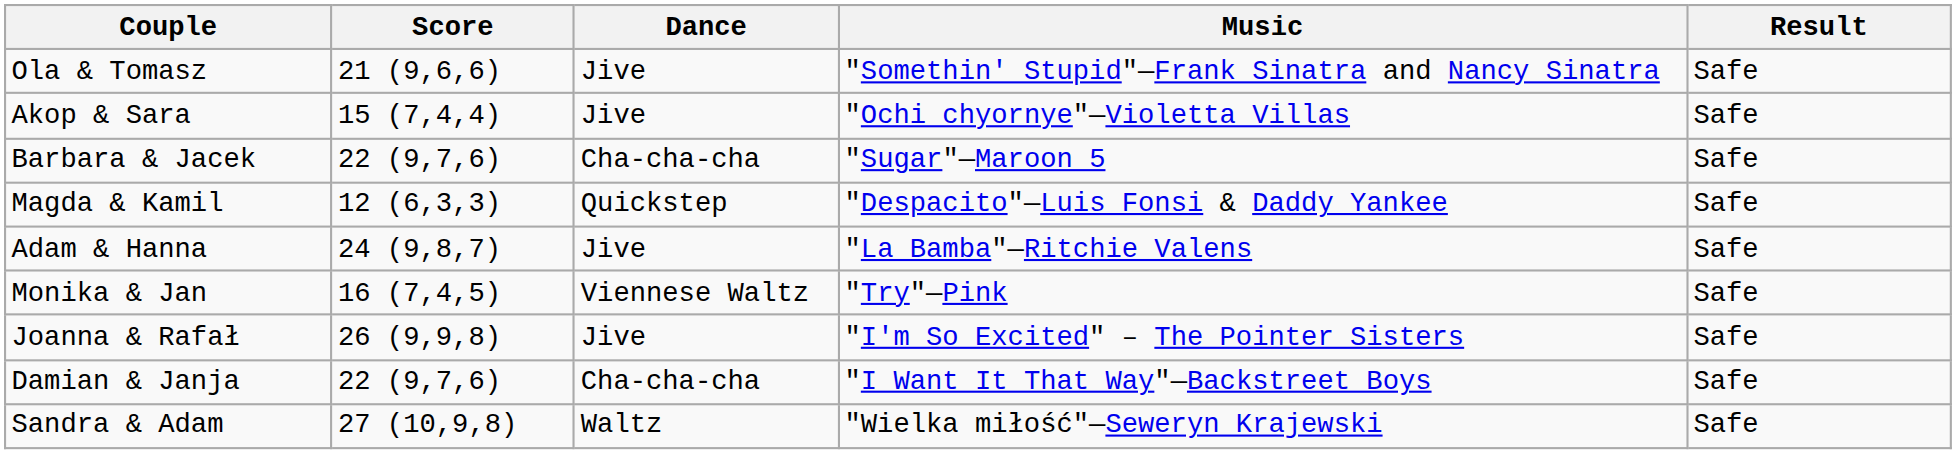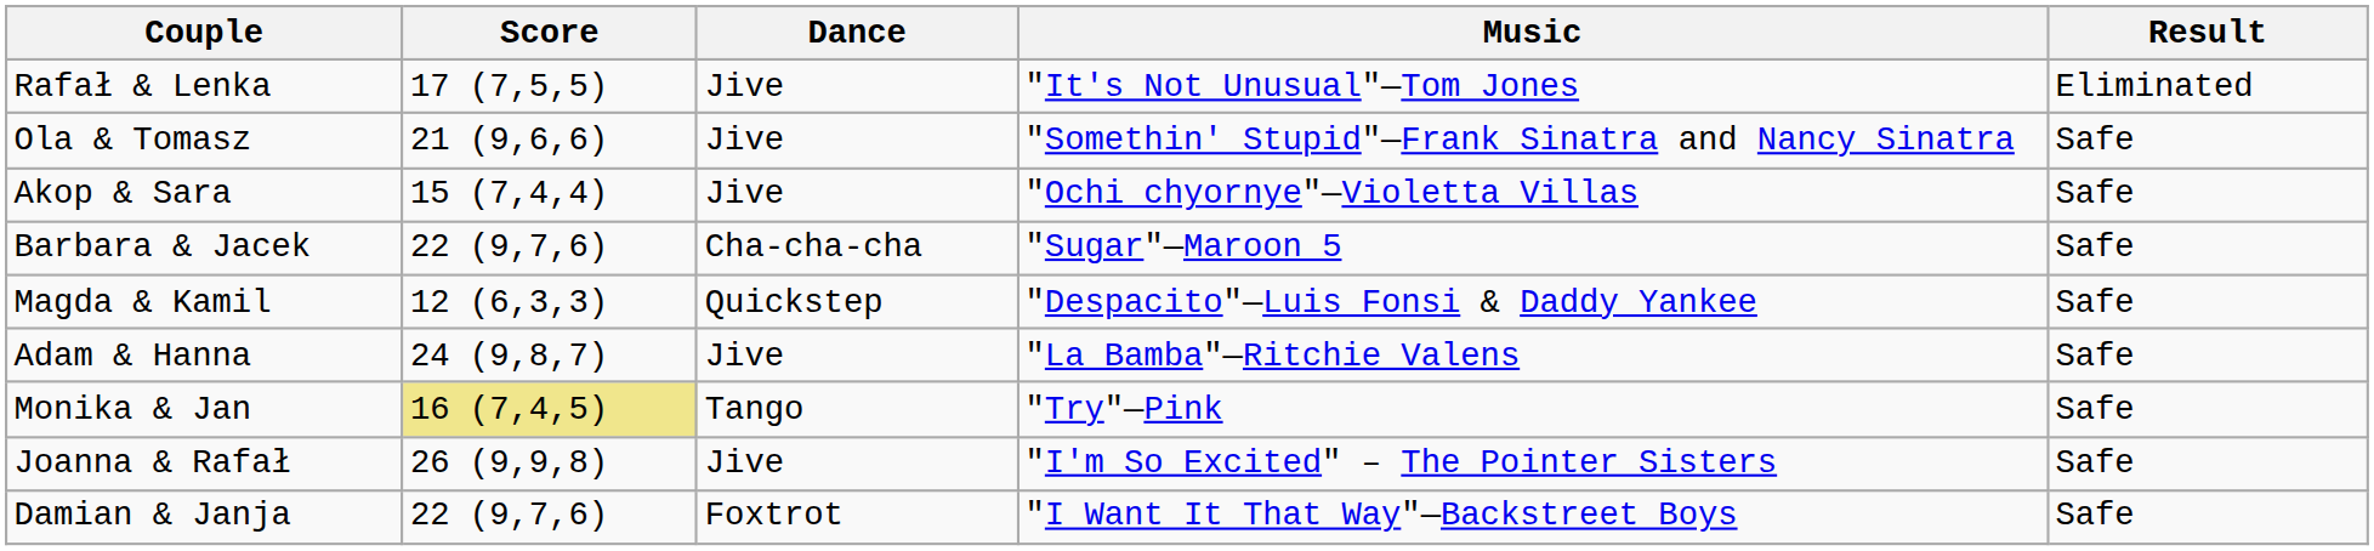 <table class="wikitable">
 <tr>
 <th style="width:150px;">Couple</th>
 <th style="width:110px;">Score</th>
 <th style="width:120px;">Dance</th>
 <th style="width:400px;">Music</th>
 <th style="width:120px;">Result</th>
+</tr>
+<tr>
+<td>Rafał & Lenka</td>
+<td>17 (7,5,5)</td>
+<td>Jive</td>
+<td>"<a href='#'>It's Not Unusual</a>"—<a href='#'>Tom Jones</a></td>
+<td>Eliminated</td>
 </tr>
 <tr>
 <td>Ola & Tomasz</td>
 <td>21 (9,6,6)</td>
 <td>Jive</td>
 <td>"<a href='#'>Somethin' Stupid</a>"—<a href='#'>Frank Sinatra</a> and <a href='#'>Nancy Sinatra</a></td>
 <td>Safe</td>
 </tr>
 <tr>
 <td>Akop & Sara</td>
 <td>15 (7,4,4)</td>
 <td>Jive</td>
 <td>"<a href='#'>Ochi chyornye</a>"—<a href='#'>Violetta Villas</a></td>
 <td>Safe</td>
 </tr>
 <tr>
 <td>Barbara & Jacek</td>
 <td>22 (9,7,6)</td>
 <td>Cha-cha-cha</td>
 <td>"<a href='#'>Sugar</a>"—<a href='#'>Maroon 5</a></td>
 <td>Safe</td>
 </tr>
 <tr>
 <td>Magda & Kamil</td>
 <td>12 (6,3,3)</td>
 <td>Quickstep</td>
 <td>"<a href='#'>Despacito</a>"—<a href='#'>Luis Fonsi</a> & <a href='#'>Daddy Yankee</a></td>
 <td>Safe</td>
 </tr>
 <tr>
 <td>Adam & Hanna</td>
 <td>24 (9,8,7)</td>
 <td>Jive</td>
 <td>"<a href='#'>La Bamba</a>"—<a href='#'>Ritchie Valens</a></td>
 <td>Safe</td>
 </tr>
 <tr>
 <td>Monika & Jan</td>
-<td>16 (7,4,5)</td>
-<td>Viennese Waltz</td>
+<td style="background: khaki;">16 (7,4,5)</td>
+<td>Tango</td>
 <td>"<a href='#'>Try</a>"—<a href='#'>Pink</a></td>
 <td>Safe</td>
 </tr>
 <tr>
 <td>Joanna & Rafał</td>
 <td>26 (9,9,8)</td>
 <td>Jive</td>
 <td>"<a href='#'>I'm So Excited</a>" – <a href='#'>The Pointer Sisters</a></td>
 <td>Safe</td>
 </tr>
 <tr>
 <td>Damian & Janja</td>
 <td>22 (9,7,6)</td>
-<td>Cha-cha-cha</td>
+<td>Foxtrot</td>
 <td>"<a href='#'>I Want It That Way</a>"—<a href='#'>Backstreet Boys</a></td>
 <td>Safe</td>
 </tr>
-<tr>
-<td>Sandra & Adam</td>
-<td>27 (10,9,8)</td>
-<td>Waltz</td>
-<td>"Wielka miłość"—<a href='#'>Seweryn Krajewski</a></td>
-<td>Safe</td>
-</tr>
 </table>
